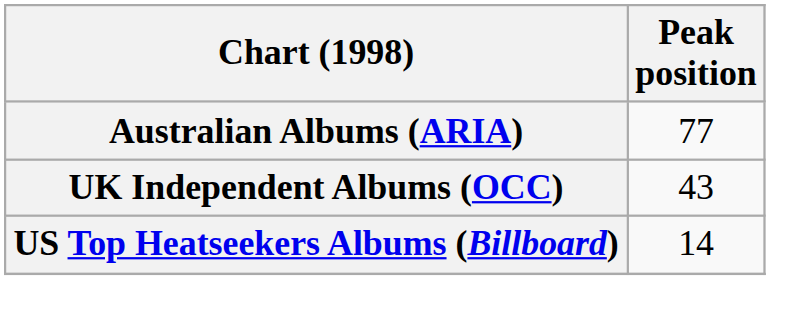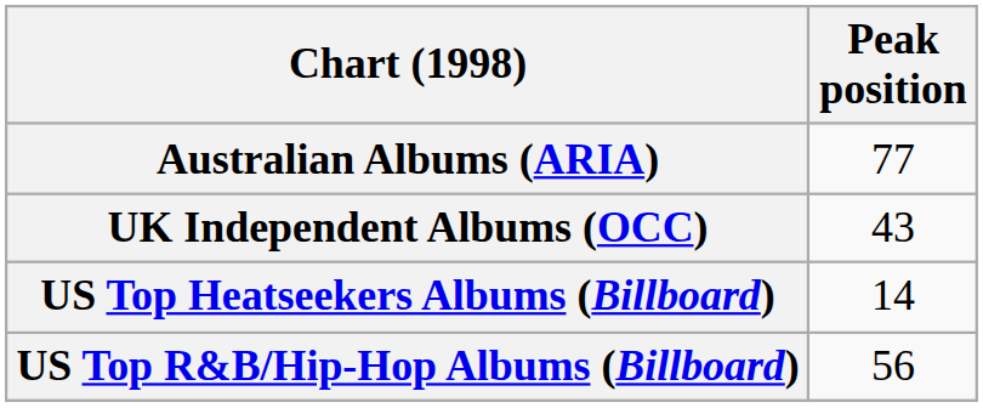 <table class="wikitable sortable plainrowheaders" style="text-align:center">
 <tr>
 <th scope="col">Chart (1998)</th>
 <th scope="col">Peak<br>position</th>
 </tr>
 <tr>
 <th scope="row">Australian Albums (<a href='#'>ARIA</a>)</th>
 <td>77</td>
 </tr>
 <tr>
 <th scope="row">UK Independent Albums (<a href='#'>OCC</a>)</th>
 <td>43</td>
 </tr>
 <tr>
 <th scope="row">US <a href='#'>Top Heatseekers Albums</a> (<a href='#'><em>Billboard</em></a>)</th>
 <td>14</td>
 </tr>
 <tr>
+<th scope="row">US <a href='#'>Top R&B/Hip-Hop Albums</a> (<a href='#'><em>Billboard</em></a>)</th>
+<td>56</td>
+</tr>
+<tr>
 </tr>
 </table>
